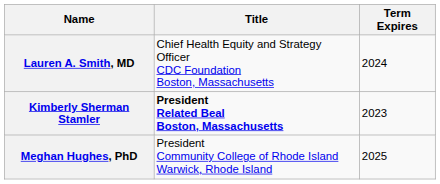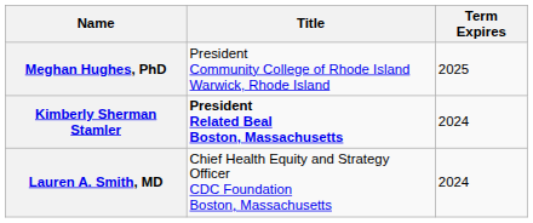 <table class="wikitable sortable">
 <tr>
 <th>Name</th>
 <th>Title</th>
 <th>Term Expires</th>
 </tr>
 <tr>
+<th><a href='#'>Meghan Hughes</a>, PhD</th>
+<td>President<br><a href='#'>Community College of Rhode Island</a><br><a href='#'>Warwick, Rhode Island</a></td>
+<td>2025</td>
+</tr>
+<tr>
+<th><a href='#'>Kimberly Sherman Stamler</a></th>
+<td><strong>President<br><a href='#'>Related Beal</a><br><a href='#'>Boston, Massachusetts</a></strong></td>
+<td>2024</td>
+</tr>
+<tr>
 <th><a href='#'>Lauren A. Smith</a>, MD</th>
 <td>Chief Health Equity and Strategy Officer<br><a href='#'>CDC Foundation</a><br><a href='#'>Boston, Massachusetts</a></td>
 <td>2024</td>
 </tr>
-<tr>
-<th><a href='#'>Kimberly Sherman Stamler</a></th>
-<td><strong>President<br><a href='#'>Related Beal</a><br><a href='#'>Boston, Massachusetts</a></strong></td>
-<td>2023</td>
-</tr>
-<tr>
-<th><a href='#'>Meghan Hughes</a>, PhD</th>
-<td>President<br><a href='#'>Community College of Rhode Island</a><br><a href='#'>Warwick, Rhode Island</a></td>
-<td>2025</td>
-</tr>
 </table>
